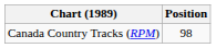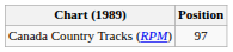 <table class="wikitable sortable">
 <tr>
 <th scope="col">Chart (1989)</th>
 <th scope="col">Position</th>
 </tr>
 <tr>
 <td>Canada Country Tracks (<em><a href='#'>RPM</a></em>)</td>
-<td align="center">98</td>
+<td align="center">97</td>
 </tr>
 </table>
